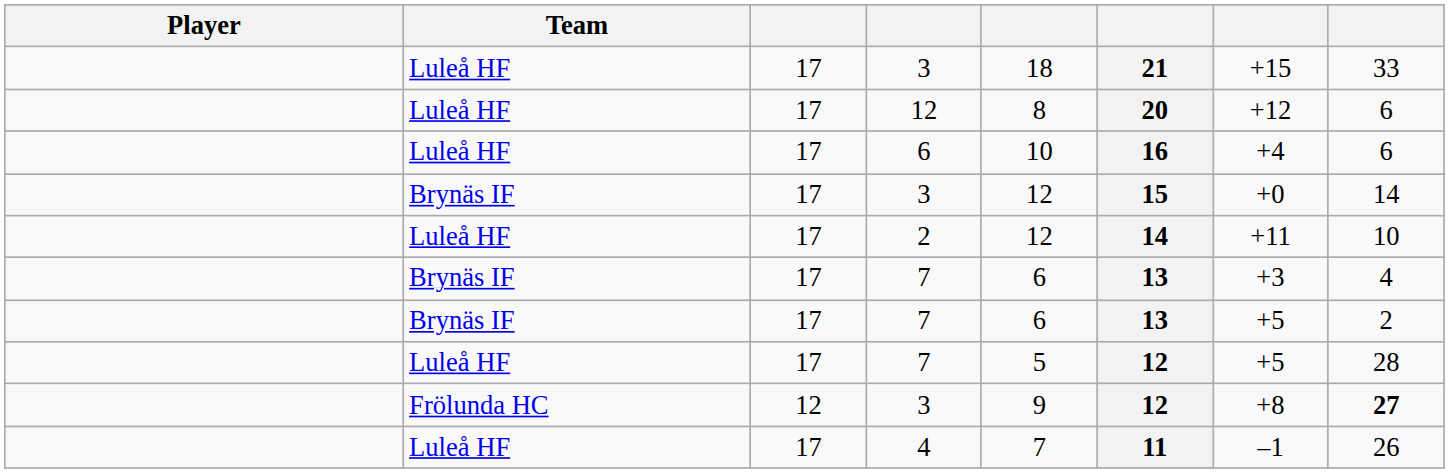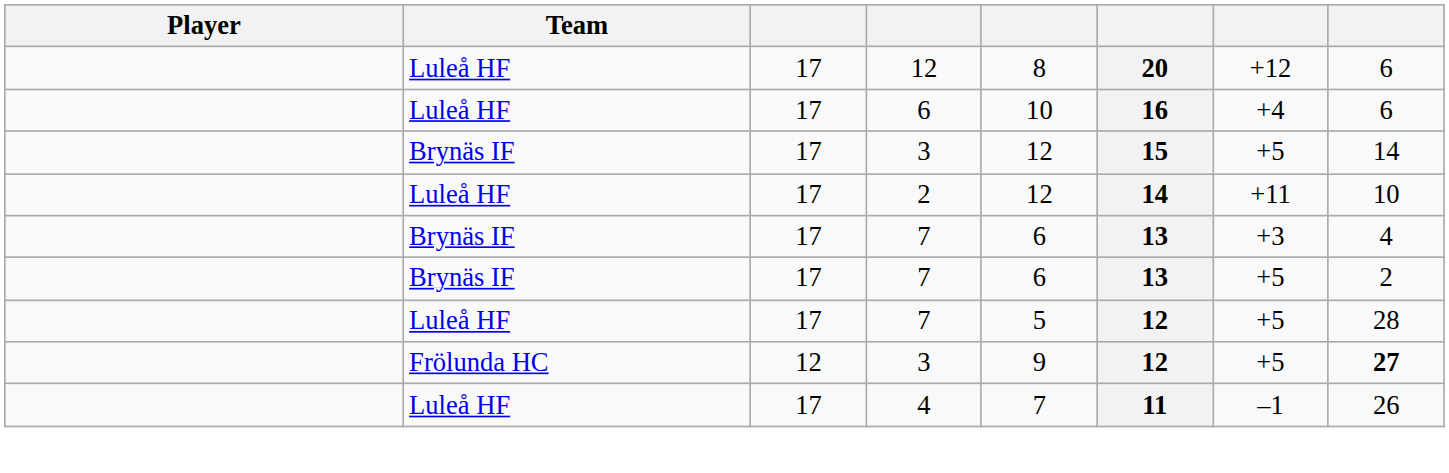 <table class="wikitable sortable" style="text-align: center">
 <tr>
 <th style="width: 15em;">Player</th>
 <th style="width: 13em;">Team</th>
 <th style="width: 4em;"></th>
 <th style="width: 4em;"></th>
 <th style="width: 4em;"></th>
 <th style="width: 4em;"></th>
 <th style="width: 4em;"></th>
 <th style="width: 4em;"></th>
-</tr>
-<tr>
-<td style="text-align:left;"> </td>
-<td style="text-align:left;"><a href='#'>Luleå HF</a></td>
-<td>17</td>
-<td>3</td>
-<td>18</td>
-<th>21</th>
-<td>+15</td>
-<td>33</td>
 </tr>
 <tr>
 <td style="text-align:left;"> </td>
 <td style="text-align:left;"><a href='#'>Luleå HF</a></td>
 <td>17</td>
 <td>12</td>
 <td>8</td>
 <th>20</th>
 <td>+12</td>
 <td>6</td>
 </tr>
 <tr>
 <td style="text-align:left;"> </td>
 <td style="text-align:left;"><a href='#'>Luleå HF</a></td>
 <td>17</td>
 <td>6</td>
 <td>10</td>
 <th>16</th>
 <td>+4</td>
 <td>6</td>
 </tr>
 <tr>
 <td style="text-align:left;"> </td>
 <td style="text-align:left;"><a href='#'>Brynäs IF</a></td>
 <td>17</td>
 <td>3</td>
 <td>12</td>
 <th>15</th>
-<td>+0</td>
+<td>+5</td>
 <td>14</td>
 </tr>
 <tr>
 <td style="text-align:left;"> </td>
 <td style="text-align:left;"><a href='#'>Luleå HF</a></td>
 <td>17</td>
 <td>2</td>
 <td>12</td>
 <th>14</th>
 <td>+11</td>
 <td>10</td>
 </tr>
 <tr>
 <td style="text-align:left;"> </td>
 <td style="text-align:left;"><a href='#'>Brynäs IF</a></td>
 <td>17</td>
 <td>7</td>
 <td>6</td>
 <th>13</th>
 <td>+3</td>
 <td>4</td>
 </tr>
 <tr>
 <td style="text-align:left;"> </td>
 <td style="text-align:left;"><a href='#'>Brynäs IF</a></td>
 <td>17</td>
 <td>7</td>
 <td>6</td>
 <th>13</th>
 <td>+5</td>
 <td>2</td>
 </tr>
 <tr>
 <td style="text-align:left;"> </td>
 <td style="text-align:left;"><a href='#'>Luleå HF</a></td>
 <td>17</td>
 <td>7</td>
 <td>5</td>
 <th>12</th>
 <td>+5</td>
 <td>28</td>
 </tr>
 <tr>
 <td style="text-align:left;"> </td>
 <td style="text-align:left;"><a href='#'>Frölunda HC</a></td>
 <td>12</td>
 <td>3</td>
 <td>9</td>
 <th>12</th>
-<td>+8</td>
+<td>+5</td>
 <td><strong>27</strong></td>
 </tr>
 <tr>
 <td style="text-align:left;"> </td>
 <td style="text-align:left;"><a href='#'>Luleå HF</a></td>
 <td>17</td>
 <td>4</td>
 <td>7</td>
 <th>11</th>
 <td>–1</td>
 <td>26</td>
 </tr>
 </table>
